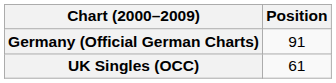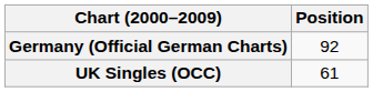 <table class="wikitable plainrowheaders" style="text-align:center">
 <tr>
 <th scope="col">Chart (2000–2009)</th>
 <th scope="col">Position</th>
 </tr>
 <tr>
 <th scope="row">Germany (Official German Charts)</th>
-<td>91</td>
+<td>92</td>
 </tr>
 <tr>
 <th scope="row">UK Singles (OCC)</th>
 <td>61</td>
 </tr>
 </table>
